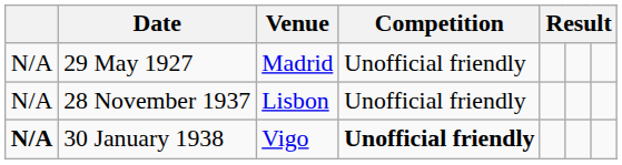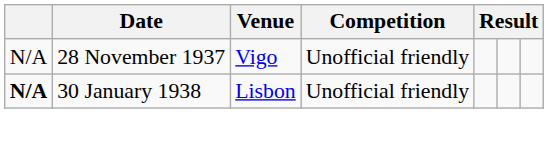 <table class="wikitable sortable">
 <tr>
 <th></th>
 <th>Date</th>
 <th>Venue</th>
 <th>Competition</th>
 <th colspan="3">Result</th>
 </tr>
 <tr>
 <td>N/A</td>
-<td>29 May 1927</td>
-<td> <a href='#'>Madrid</a></td>
-<td>Unofficial friendly</td>
-<td align="right"></td>
-<td align="center"></td>
-<td></td>
-</tr>
-<tr>
-<td>N/A</td>
 <td>28 November 1937</td>
-<td> <a href='#'>Lisbon</a></td>
+<td> <a href='#'>Vigo</a></td>
 <td>Unofficial friendly</td>
 <td align="right"></td>
 <td align="center"></td>
 <td><strong></strong></td>
 </tr>
 <tr>
 <td><strong>N/A</strong></td>
 <td>30 January 1938</td>
-<td> <a href='#'>Vigo</a></td>
-<td><strong>Unofficial friendly</strong></td>
+<td> <a href='#'>Lisbon</a></td>
+<td>Unofficial friendly</td>
 <td align="right"><strong></strong></td>
 <td align="center"></td>
 <td></td>
 </tr>
 </table>
